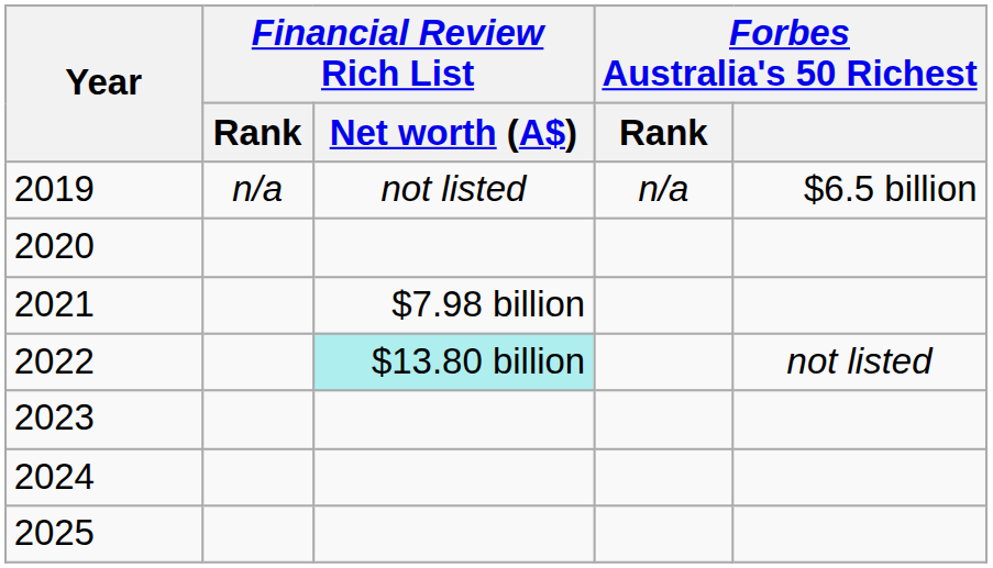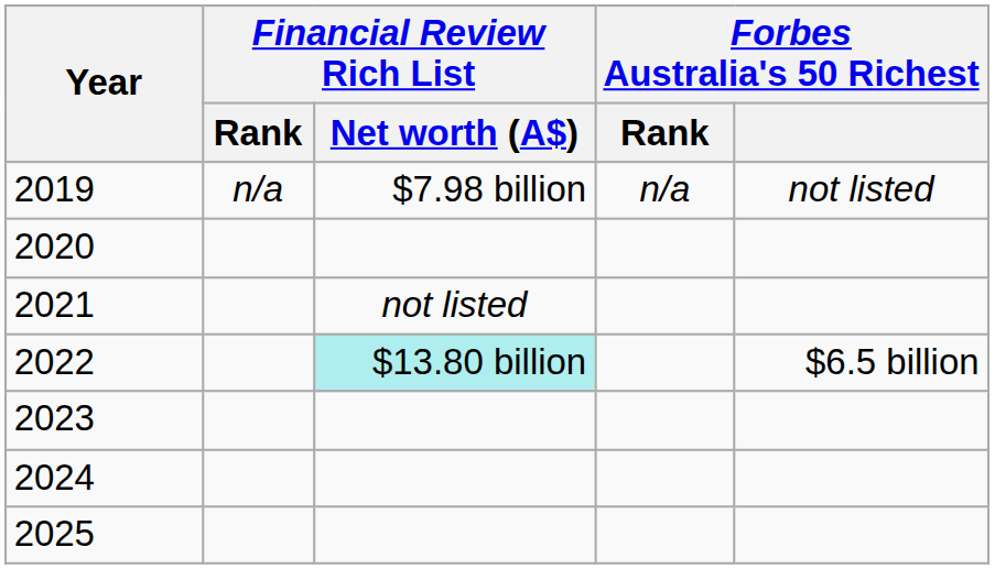 <table class="wikitable">
 <tr>
 <th rowspan=2>Year</th>
 <th colspan=2 width=40%><em><a href='#'>Financial Review</a></em><br><a href='#'>Rich List</a></th>
 <th colspan=2 width=40%><em><a href='#'>Forbes</a></em><br><a href='#'>Australia's 50 Richest</a></th>
 </tr>
 <tr>
 <th>Rank</th>
 <th><a href='#'>Net worth</a> (<a href='#'>A$</a>)</th>
 <th>Rank</th>
 <th></th>
 </tr>
 <tr>
 <td>2019</td>
 <td align="center"><em>n/a</em></td>
+<td align="right">$7.98 billion </td>
+<td align="center"><em>n/a</em></td>
 <td align="center"><em>not listed</em></td>
-<td align="center"><em>n/a</em></td>
-<td align="right">$6.5 billion</td>
 </tr>
 <tr>
 <td>2020</td>
 <td align="center"></td>
 <td align="right"></td>
 <td align="center"></td>
 <td align="right"></td>
 </tr>
 <tr>
 <td>2021</td>
 <td align="center"></td>
-<td align="right">$7.98 billion </td>
+<td align="center"><em>not listed</em></td>
 <td align="center"></td>
 <td align="right"></td>
 </tr>
 <tr>
 <td>2022</td>
 <td align="center"></td>
 <td align="right" style="background: paleturquoise;">$13.80 billion </td>
 <td align="center"></td>
-<td align="center"><em>not listed</em></td>
+<td align="right">$6.5 billion</td>
 </tr>
 <tr>
 <td>2023</td>
 <td align="center"> </td>
 <td align="right"></td>
 <td align="center"></td>
 <td align="right"></td>
 </tr>
 <tr>
 <td>2024</td>
 <td align="center"> </td>
 <td align="right"></td>
 <td align="center"></td>
 <td align="right"></td>
 </tr>
 <tr>
 <td>2025</td>
 <td align="center"> </td>
 <td align="right"></td>
 <td align="center"></td>
 <td align="right"></td>
 </tr>
 </table>
